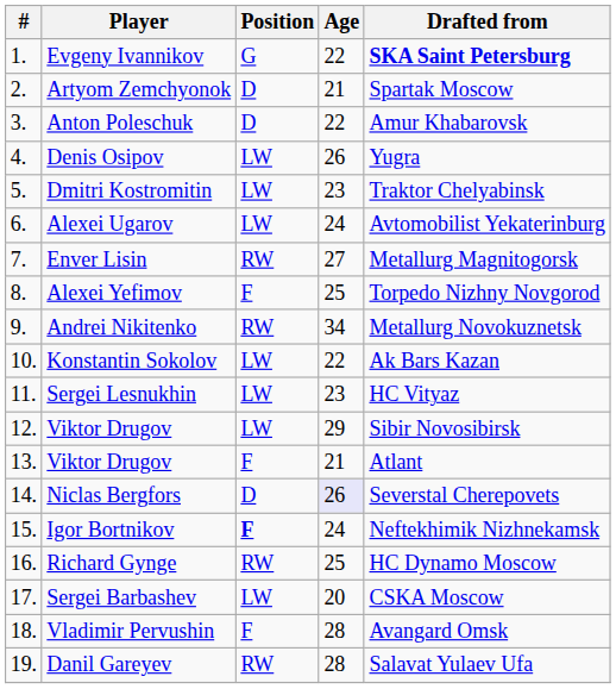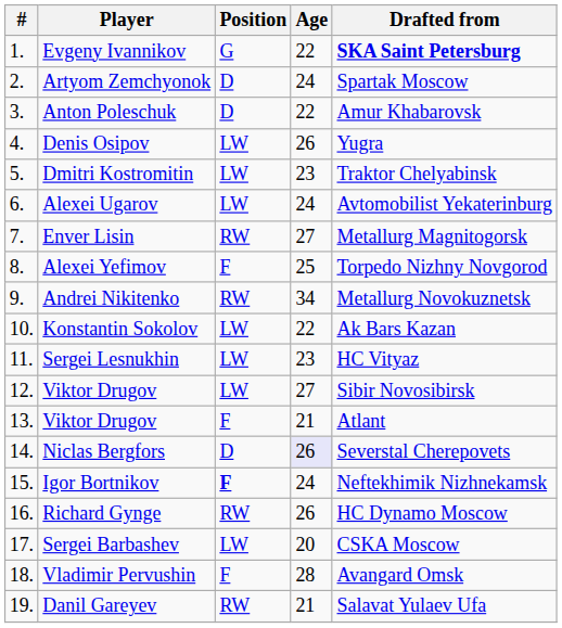 <table class="wikitable">
 <tr>
 <th>#</th>
 <th>Player</th>
 <th>Position</th>
 <th>Age</th>
 <th>Drafted from</th>
 </tr>
 <tr>
 <td>1.</td>
 <td> <a href='#'>Evgeny Ivannikov</a></td>
 <td><a href='#'>G</a></td>
 <td>22</td>
 <td><strong><a href='#'>SKA Saint Petersburg</a></strong></td>
 </tr>
 <tr>
 <td>2.</td>
 <td> <a href='#'>Artyom Zemchyonok</a></td>
 <td><a href='#'>D</a></td>
-<td>21</td>
+<td>24</td>
 <td><a href='#'>Spartak Moscow</a></td>
 </tr>
 <tr>
 <td>3.</td>
 <td> <a href='#'>Anton Poleschuk</a></td>
 <td><a href='#'>D</a></td>
 <td>22</td>
 <td><a href='#'>Amur Khabarovsk</a></td>
 </tr>
 <tr>
 <td>4.</td>
 <td> <a href='#'>Denis Osipov</a></td>
 <td><a href='#'>LW</a></td>
 <td>26</td>
 <td><a href='#'>Yugra</a></td>
 </tr>
 <tr>
 <td>5.</td>
 <td> <a href='#'>Dmitri Kostromitin</a></td>
 <td><a href='#'>LW</a></td>
 <td>23</td>
 <td><a href='#'>Traktor Chelyabinsk</a></td>
 </tr>
 <tr>
 <td>6.</td>
 <td> <a href='#'>Alexei Ugarov</a></td>
 <td><a href='#'>LW</a></td>
 <td>24</td>
 <td><a href='#'>Avtomobilist Yekaterinburg</a></td>
 </tr>
 <tr>
 <td>7.</td>
 <td> <a href='#'>Enver Lisin</a></td>
 <td><a href='#'>RW</a></td>
 <td>27</td>
 <td><a href='#'>Metallurg Magnitogorsk</a></td>
 </tr>
 <tr>
 <td>8.</td>
 <td> <a href='#'>Alexei Yefimov</a></td>
 <td><a href='#'>F</a></td>
 <td>25</td>
 <td><a href='#'>Torpedo Nizhny Novgorod</a></td>
 </tr>
 <tr>
 <td>9.</td>
 <td> <a href='#'>Andrei Nikitenko</a></td>
 <td><a href='#'>RW</a></td>
 <td>34</td>
 <td><a href='#'>Metallurg Novokuznetsk</a></td>
 </tr>
 <tr>
 <td>10.</td>
 <td> <a href='#'>Konstantin Sokolov</a></td>
 <td><a href='#'>LW</a></td>
 <td>22</td>
 <td><a href='#'>Ak Bars Kazan</a></td>
 </tr>
 <tr>
 <td>11.</td>
 <td> <a href='#'>Sergei Lesnukhin</a></td>
 <td><a href='#'>LW</a></td>
 <td>23</td>
 <td><a href='#'>HC Vityaz</a></td>
 </tr>
 <tr>
 <td>12.</td>
 <td> <a href='#'>Viktor Drugov</a></td>
 <td><a href='#'>LW</a></td>
-<td>29</td>
+<td>27</td>
 <td><a href='#'>Sibir Novosibirsk</a></td>
 </tr>
 <tr>
 <td>13.</td>
 <td> <a href='#'>Viktor Drugov</a></td>
 <td><a href='#'>F</a></td>
 <td>21</td>
 <td><a href='#'>Atlant</a></td>
 </tr>
 <tr>
 <td>14.</td>
 <td> <a href='#'>Niclas Bergfors</a></td>
 <td><a href='#'>D</a></td>
 <td style="background: lavender;">26</td>
 <td><a href='#'>Severstal Cherepovets</a></td>
 </tr>
 <tr>
 <td>15.</td>
 <td> <a href='#'>Igor Bortnikov</a></td>
 <td><strong><a href='#'>F</a></strong></td>
 <td>24</td>
 <td><a href='#'>Neftekhimik Nizhnekamsk</a></td>
 </tr>
 <tr>
 <td>16.</td>
 <td> <a href='#'>Richard Gynge</a></td>
 <td><a href='#'>RW</a></td>
-<td>25</td>
+<td>26</td>
 <td><a href='#'>HC Dynamo Moscow</a></td>
 </tr>
 <tr>
 <td>17.</td>
 <td> <a href='#'>Sergei Barbashev</a></td>
 <td><a href='#'>LW</a></td>
 <td>20</td>
 <td><a href='#'>CSKA Moscow</a></td>
 </tr>
 <tr>
 <td>18.</td>
 <td> <a href='#'>Vladimir Pervushin</a></td>
 <td><a href='#'>F</a></td>
 <td>28</td>
 <td><a href='#'>Avangard Omsk</a></td>
 </tr>
 <tr>
 <td>19.</td>
 <td> <a href='#'>Danil Gareyev</a></td>
 <td><a href='#'>RW</a></td>
-<td>28</td>
+<td>21</td>
 <td><a href='#'>Salavat Yulaev Ufa</a></td>
 </tr>
 <tr>
 </tr>
 </table>
